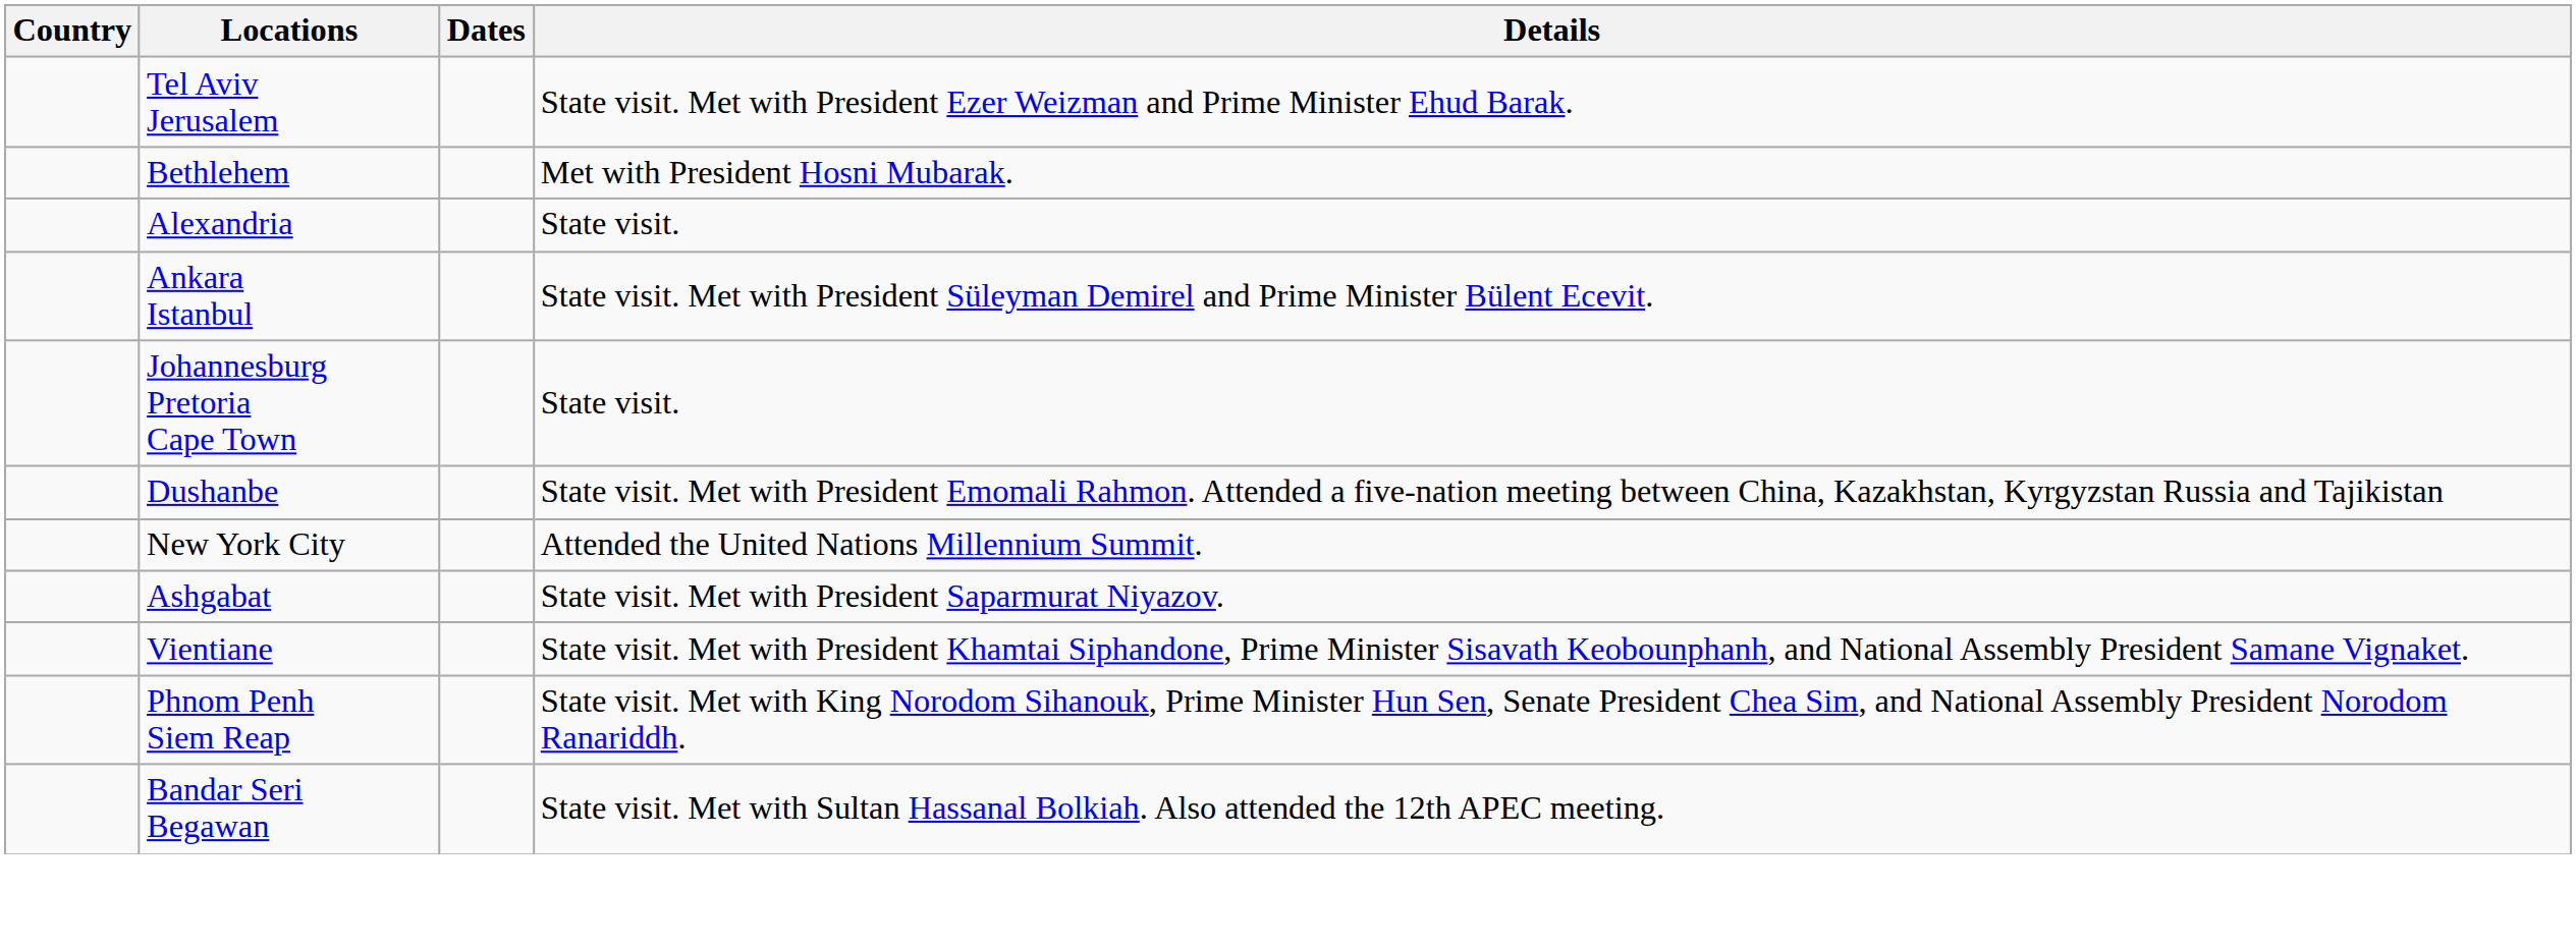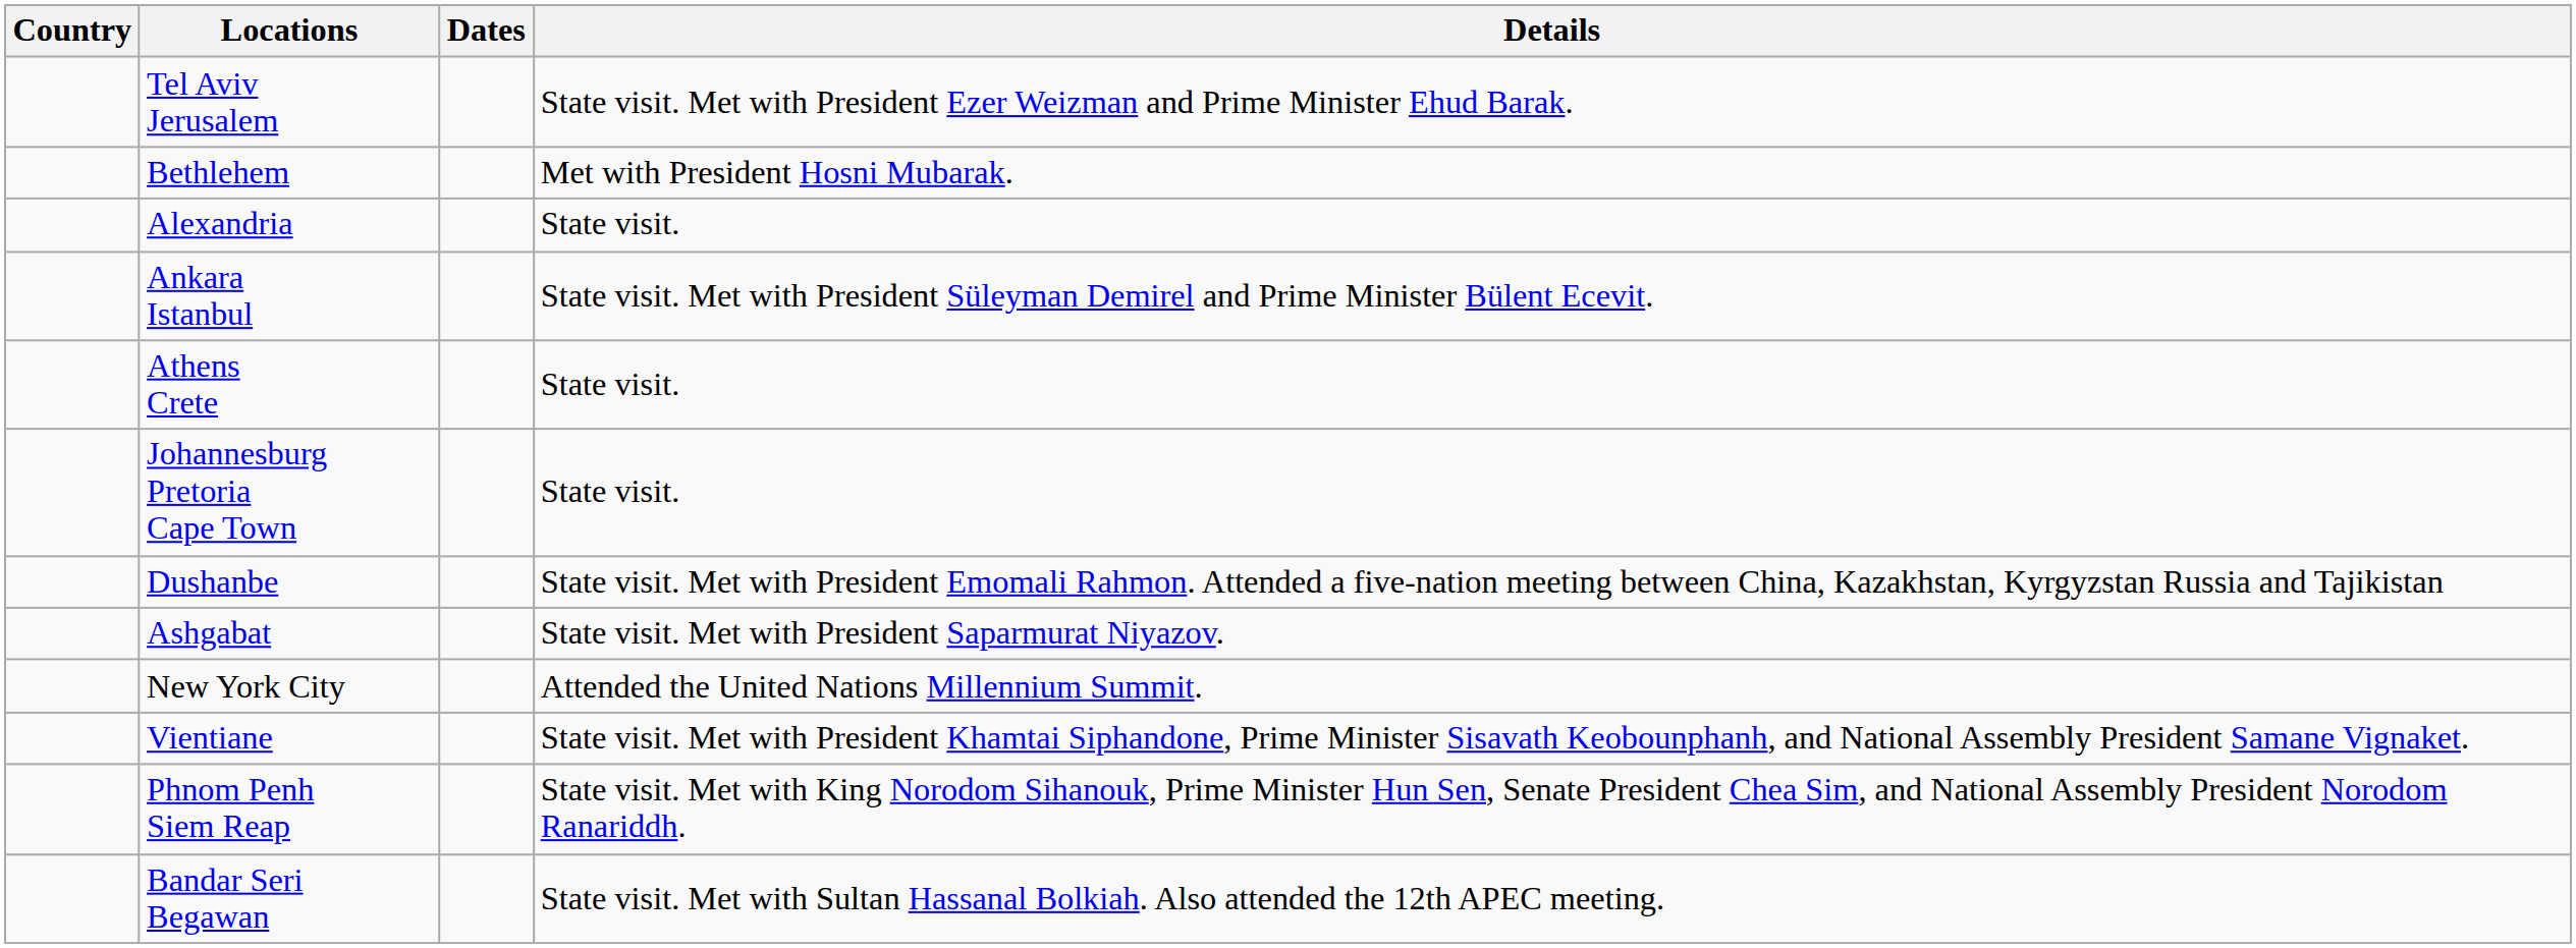 <table class="wikitable sortable">
 <tr>
 <th scope=col>Country</th>
 <th scope=col>Locations</th>
 <th scope=col>Dates</th>
 <th scope=col>Details</th>
 </tr>
 <tr>
 <td></td>
 <td><a href='#'>Tel Aviv</a><br><a href='#'>Jerusalem</a></td>
 <td></td>
 <td>State visit. Met with President <a href='#'>Ezer Weizman</a> and Prime Minister <a href='#'>Ehud Barak</a>.</td>
 </tr>
 <tr>
 <td></td>
 <td><a href='#'>Bethlehem</a></td>
 <td></td>
 <td>Met with President <a href='#'>Hosni Mubarak</a>.</td>
 </tr>
 <tr>
 <td></td>
 <td><a href='#'>Alexandria</a></td>
 <td></td>
 <td>State visit.</td>
 </tr>
 <tr>
 <td></td>
 <td><a href='#'>Ankara</a><br><a href='#'>Istanbul</a></td>
 <td></td>
 <td>State visit. Met with President <a href='#'>Süleyman Demirel</a> and Prime Minister <a href='#'>Bülent Ecevit</a>.</td>
 </tr>
 <tr>
 <td></td>
+<td><a href='#'>Athens</a><br><a href='#'>Crete</a></td>
+<td></td>
+<td>State visit.</td>
+</tr>
+<tr>
+<td></td>
 <td><a href='#'>Johannesburg</a><br><a href='#'>Pretoria</a><br><a href='#'>Cape Town</a></td>
 <td></td>
 <td>State visit.</td>
 </tr>
 <tr>
 <td></td>
 <td><a href='#'>Dushanbe</a></td>
 <td></td>
 <td>State visit. Met with President <a href='#'>Emomali Rahmon</a>. Attended a five-nation meeting between China, Kazakhstan, Kyrgyzstan Russia and Tajikistan</td>
 </tr>
 <tr>
 <td></td>
+<td><a href='#'>Ashgabat</a></td>
+<td></td>
+<td>State visit. Met with President <a href='#'>Saparmurat Niyazov</a>.</td>
+</tr>
+<tr>
+<td></td>
 <td>New York City</td>
 <td></td>
 <td>Attended the United Nations <a href='#'>Millennium Summit</a>.</td>
-</tr>
-<tr>
-<td></td>
-<td><a href='#'>Ashgabat</a></td>
-<td></td>
-<td>State visit. Met with President <a href='#'>Saparmurat Niyazov</a>.</td>
 </tr>
 <tr>
 <td></td>
 <td><a href='#'>Vientiane</a></td>
 <td></td>
 <td>State visit. Met with President <a href='#'>Khamtai Siphandone</a>, Prime Minister <a href='#'>Sisavath Keobounphanh</a>, and National Assembly President <a href='#'>Samane Vignaket</a>.</td>
 </tr>
 <tr>
 <td></td>
 <td><a href='#'>Phnom Penh</a><br><a href='#'>Siem Reap</a></td>
 <td></td>
 <td>State visit. Met with King <a href='#'>Norodom Sihanouk</a>, Prime Minister <a href='#'>Hun Sen</a>, Senate President <a href='#'>Chea Sim</a>, and National Assembly President <a href='#'>Norodom Ranariddh</a>.</td>
 </tr>
 <tr>
 <td></td>
 <td><a href='#'>Bandar Seri Begawan</a></td>
 <td></td>
 <td>State visit. Met with Sultan <a href='#'>Hassanal Bolkiah</a>. Also attended the 12th APEC meeting.</td>
 </tr>
 </table>
